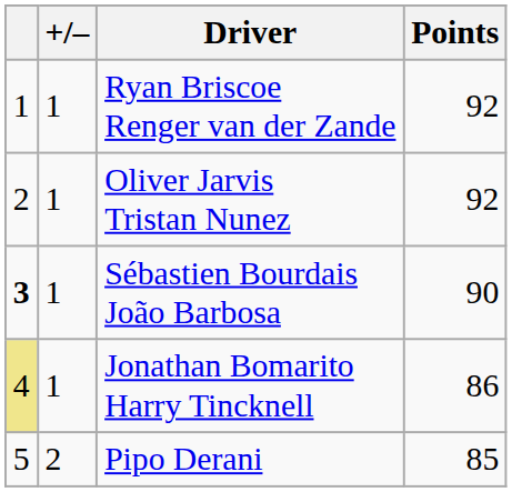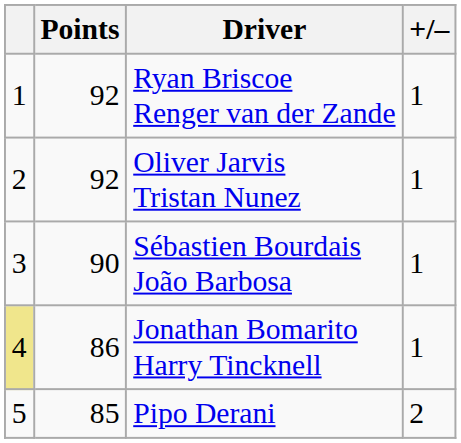 <table class="wikitable" style="font-size: 95%;">
 <tr>
 <th scope="col"></th>
+<th scope="col">Points</th>
+<th scope="col">Driver</th>
 <th scope="col">+/–</th>
-<th scope="col">Driver</th>
-<th scope="col">Points</th>
 </tr>
 <tr>
 <td align=center>1</td>
+<td align=right>92</td>
+<td> <a href='#'>Ryan Briscoe</a><br> <a href='#'>Renger van der Zande</a></td>
 <td align="left"> 1</td>
-<td> <a href='#'>Ryan Briscoe</a><br> <a href='#'>Renger van der Zande</a></td>
-<td align=right>92</td>
 </tr>
 <tr>
 <td align=center>2</td>
+<td align=right>92</td>
+<td> <a href='#'>Oliver Jarvis</a><br> <a href='#'>Tristan Nunez</a></td>
 <td align="left"> 1</td>
-<td> <a href='#'>Oliver Jarvis</a><br> <a href='#'>Tristan Nunez</a></td>
-<td align=right>92</td>
 </tr>
 <tr>
-<td align=center><strong>3</strong></td>
+<td align=center>3</td>
+<td align=right>90</td>
+<td> <a href='#'>Sébastien Bourdais</a><br> <a href='#'>João Barbosa</a></td>
 <td align="left"> 1</td>
-<td> <a href='#'>Sébastien Bourdais</a><br> <a href='#'>João Barbosa</a></td>
-<td align=right>90</td>
 </tr>
 <tr>
 <td align=center style="background: khaki;">4</td>
+<td align=right>86</td>
+<td> <a href='#'>Jonathan Bomarito</a><br> <a href='#'>Harry Tincknell</a></td>
 <td align="left"> 1</td>
-<td> <a href='#'>Jonathan Bomarito</a><br> <a href='#'>Harry Tincknell</a></td>
-<td align=right>86</td>
 </tr>
 <tr>
 <td align=center>5</td>
+<td align=right>85</td>
+<td> <a href='#'>Pipo Derani</a></td>
 <td align="left"> 2</td>
-<td> <a href='#'>Pipo Derani</a></td>
-<td align=right>85</td>
 </tr>
 </table>
